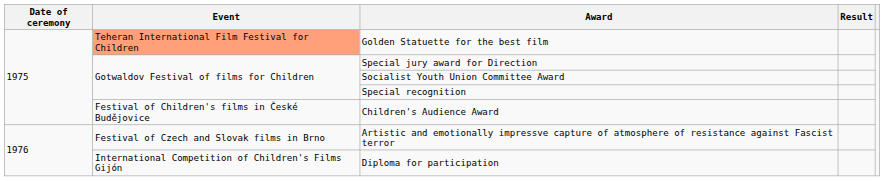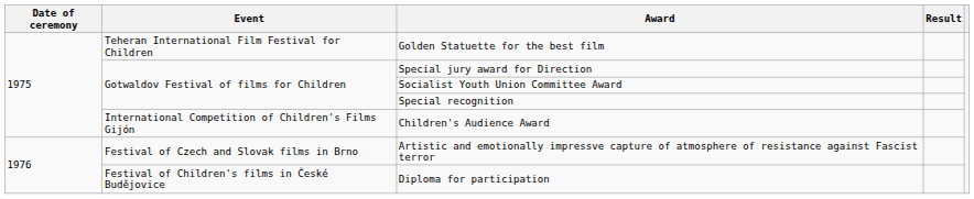 <table class="wikitable sortable" style="width: 99%;">
 <tr>
 <th scope="col">Date of ceremony</th>
 <th scope="col">Event</th>
 <th scope="col">Award</th>
 <th scope="col">Result</th>
 <th scope="col" class="unsortable"></th>
 </tr>
 <tr>
 <td rowspan="5">1975</td>
-<td style="background: lightsalmon;">Teheran International Film Festival for Children</td>
+<td>Teheran International Film Festival for Children</td>
 <td>Golden Statuette for the best film</td>
 <td></td>
 <td rowspan="7"></td>
 </tr>
 <tr>
 <td rowspan="3">Gotwaldov Festival of films for Children</td>
 <td>Special jury award for Direction</td>
 <td></td>
 </tr>
 <tr>
 <td>Socialist Youth Union Committee Award</td>
 <td></td>
 </tr>
 <tr>
 <td>Special recognition</td>
 <td></td>
 </tr>
 <tr>
-<td>Festival of Children's films in České Budějovice</td>
+<td>International Competition of Children's Films Gijón</td>
 <td>Children's Audience Award</td>
 <td></td>
 </tr>
 <tr>
 <td rowspan="2">1976</td>
 <td>Festival of Czech and Slovak films in Brno</td>
 <td>Artistic and emotionally impressve capture of atmosphere of resistance against Fascist terror</td>
 <td></td>
 </tr>
 <tr>
-<td>International Competition of Children's Films Gijón</td>
+<td>Festival of Children's films in České Budějovice</td>
 <td>Diploma for participation</td>
 <td></td>
 </tr>
 </table>
